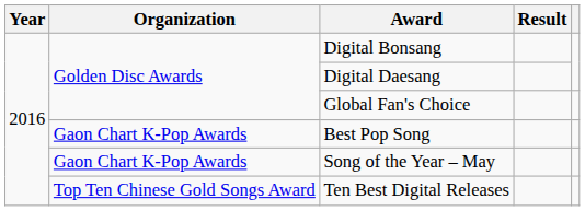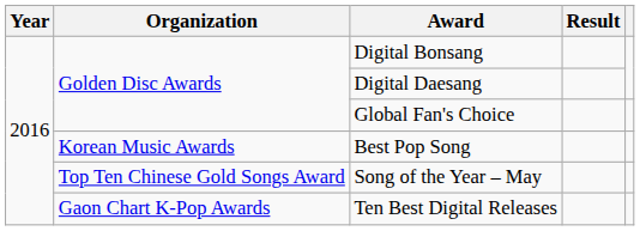 <table class="sortable wikitable">
 <tr>
 <th scope="col">Year</th>
 <th scope="col">Organization</th>
 <th scope="col">Award</th>
 <th scope="col">Result</th>
 <th class="unsortable"></th>
 </tr>
 <tr>
 <td rowspan="6">2016</td>
 <td rowspan="3"><a href='#'>Golden Disc Awards</a></td>
 <td>Digital Bonsang</td>
 <td></td>
 <td rowspan="2" align="center"></td>
 </tr>
 <tr>
 <td>Digital Daesang</td>
 <td></td>
 </tr>
 <tr>
 <td>Global Fan's Choice</td>
 <td></td>
 <td align="center"></td>
 </tr>
 <tr>
-<td><a href='#'>Gaon Chart K-Pop Awards</a></td>
+<td><a href='#'>Korean Music Awards</a></td>
 <td>Best Pop Song</td>
 <td></td>
 <td align="center"></td>
 </tr>
 <tr>
-<td><a href='#'>Gaon Chart K-Pop Awards</a></td>
+<td><a href='#'>Top Ten Chinese Gold Songs Award</a></td>
 <td>Song of the Year – May</td>
 <td></td>
 <td align="center"></td>
 </tr>
 <tr>
-<td><a href='#'>Top Ten Chinese Gold Songs Award</a></td>
+<td><a href='#'>Gaon Chart K-Pop Awards</a></td>
 <td>Ten Best Digital Releases</td>
 <td></td>
 <td align="center"></td>
 </tr>
 </table>
